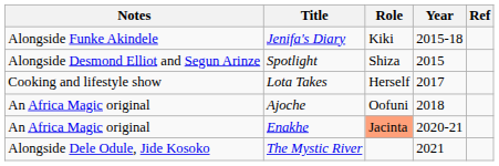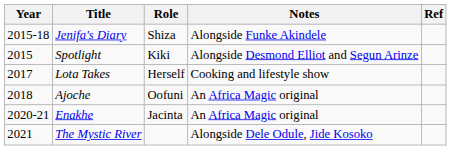 <table class="wikitable">
 <tr>
-<th>Notes</th>
+<th>Year</th>
 <th>Title</th>
 <th>Role</th>
-<th>Year</th>
+<th>Notes</th>
 <th>Ref</th>
 </tr>
 <tr>
+<td>2015-18</td>
+<td><em><a href='#'>Jenifa's Diary</a></em></td>
+<td>Shiza</td>
 <td>Alongside <a href='#'>Funke Akindele</a></td>
-<td><em><a href='#'>Jenifa's Diary</a></em></td>
-<td>Kiki</td>
-<td>2015-18</td>
 <td></td>
 </tr>
 <tr>
+<td>2015</td>
+<td><em>Spotlight</em></td>
+<td>Kiki</td>
 <td>Alongside <a href='#'>Desmond Elliot</a> and <a href='#'>Segun Arinze</a></td>
-<td><em>Spotlight</em></td>
-<td>Shiza</td>
-<td>2015</td>
 <td></td>
 </tr>
 <tr>
-<td>Cooking and lifestyle show</td>
+<td>2017</td>
 <td><em>Lota Takes</em></td>
 <td>Herself</td>
-<td>2017</td>
+<td>Cooking and lifestyle show</td>
 <td></td>
 </tr>
 <tr>
-<td>An <a href='#'>Africa Magic</a> original</td>
+<td>2018</td>
 <td><em>Ajoche</em></td>
 <td>Oofuni</td>
-<td>2018</td>
+<td>An <a href='#'>Africa Magic</a> original</td>
 <td></td>
 </tr>
 <tr>
+<td>2020-21</td>
+<td><em><a href='#'>Enakhe</a></em></td>
+<td>Jacinta</td>
 <td>An <a href='#'>Africa Magic</a> original</td>
-<td><em><a href='#'>Enakhe</a></em></td>
-<td style="background: lightsalmon;">Jacinta</td>
-<td>2020-21</td>
 <td></td>
 </tr>
 <tr>
-<td>Alongside <a href='#'>Dele Odule</a>, <a href='#'>Jide Kosoko</a></td>
+<td>2021</td>
 <td><a href='#'><em>The Mystic River</em></a></td>
 <td></td>
-<td>2021</td>
+<td>Alongside <a href='#'>Dele Odule</a>, <a href='#'>Jide Kosoko</a></td>
 <td></td>
 </tr>
 </table>
